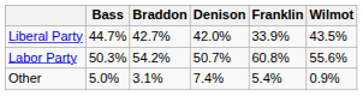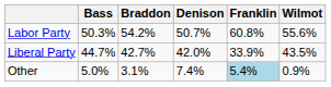 <table class="wikitable">
 <tr style="background:#ccc;">
 <th></th>
 <th>Bass</th>
 <th>Braddon</th>
 <th>Denison</th>
 <th>Franklin</th>
 <th>Wilmot</th>
 </tr>
 <tr>
+<td><a href='#'>Labor Party</a></td>
+<td>50.3%</td>
+<td>54.2%</td>
+<td>50.7%</td>
+<td>60.8%</td>
+<td>55.6%</td>
+</tr>
+<tr>
 <td><a href='#'>Liberal Party</a></td>
 <td>44.7%</td>
 <td>42.7%</td>
 <td>42.0%</td>
 <td>33.9%</td>
 <td>43.5%</td>
 </tr>
 <tr>
-<td><a href='#'>Labor Party</a></td>
-<td>50.3%</td>
-<td>54.2%</td>
-<td>50.7%</td>
-<td>60.8%</td>
-<td>55.6%</td>
-</tr>
-<tr>
 <td>Other</td>
 <td>5.0%</td>
 <td>3.1%</td>
 <td>7.4%</td>
-<td>5.4%</td>
+<td style="background: lightblue;">5.4%</td>
 <td>0.9%</td>
 </tr>
 </table>
